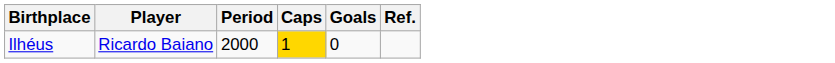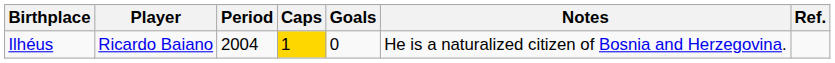 <table class="wikitable sortable">
 <tr>
 <th>Birthplace</th>
 <th>Player</th>
 <th>Period</th>
 <th>Caps</th>
 <th>Goals</th>
+<th>Notes</th>
 <th>Ref.</th>
 </tr>
 <tr>
 <td><a href='#'>Ilhéus</a></td>
 <td><a href='#'>Ricardo Baiano</a></td>
-<td>2000</td>
+<td>2004</td>
 <td style="background: gold;">1</td>
 <td>0</td>
+<td>He is a naturalized citizen of <a href='#'>Bosnia and Herzegovina</a>.</td>
 <td></td>
 </tr>
 </table>
